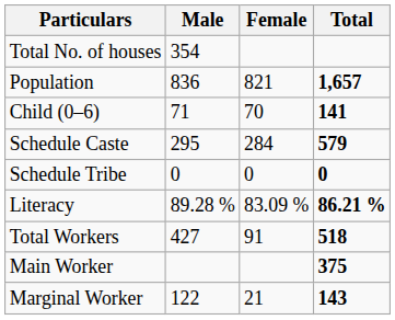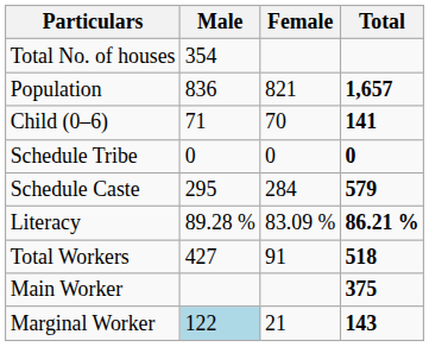 <table class="wikitable">
 <tr>
 <th>Particulars</th>
 <th>Male</th>
 <th>Female</th>
 <th>Total</th>
 </tr>
 <tr>
 <td>Total No. of houses</td>
 <td>354</td>
 <td></td>
 <td></td>
 </tr>
 <tr>
 <td>Population</td>
 <td>836</td>
 <td>821</td>
 <td><strong>1,657</strong></td>
 </tr>
 <tr>
 <td>Child (0–6)</td>
 <td>71</td>
 <td>70</td>
 <td><strong>141</strong></td>
 </tr>
 <tr>
+<td>Schedule Tribe</td>
+<td>0</td>
+<td>0</td>
+<td><strong>0</strong></td>
+</tr>
+<tr>
 <td>Schedule Caste</td>
 <td>295</td>
 <td>284</td>
 <td><strong>579</strong></td>
-</tr>
-<tr>
-<td>Schedule Tribe</td>
-<td>0</td>
-<td>0</td>
-<td><strong>0</strong></td>
 </tr>
 <tr>
 <td>Literacy</td>
 <td>89.28 %</td>
 <td>83.09 %</td>
 <td><strong>86.21 %</strong></td>
 </tr>
 <tr>
 <td>Total Workers</td>
 <td>427</td>
 <td>91</td>
 <td><strong>518</strong></td>
 </tr>
 <tr>
 <td>Main Worker</td>
 <td></td>
 <td></td>
 <td><strong>375</strong></td>
 </tr>
 <tr>
 <td>Marginal Worker</td>
-<td>122</td>
+<td style="background: lightblue;">122</td>
 <td>21</td>
 <td><strong>143</strong></td>
 </tr>
 </table>
